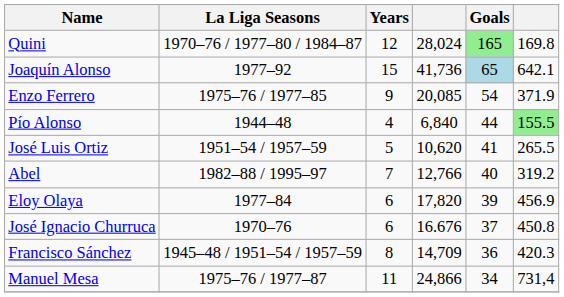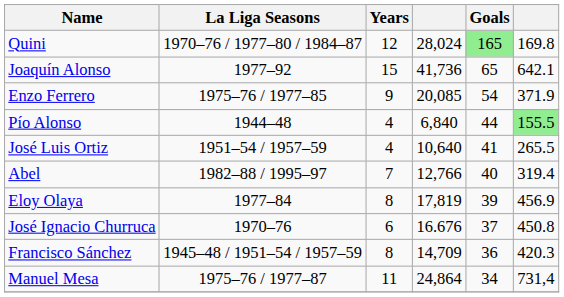 <table class="wikitable">
 <tr>
 <th>Name</th>
 <th>La Liga Seasons</th>
 <th>Years</th>
 <th></th>
 <th>Goals</th>
 <th></th>
 </tr>
 <tr>
 <td> <a href='#'>Quini</a></td>
 <td align="center">1970–76 / 1977–80 / 1984–87</td>
 <td align="center">12</td>
 <td align="center">28,024</td>
 <td style="background:#90EE90;" align="center">165</td>
 <td align="center">169.8</td>
 </tr>
 <tr>
 <td> <a href='#'>Joaquín Alonso</a></td>
 <td align="center">1977–92</td>
 <td align="center">15</td>
 <td align="center">41,736</td>
-<td align="center" style="background: lightblue;">65</td>
+<td align="center">65</td>
 <td align="center">642.1</td>
 </tr>
 <tr>
 <td> <a href='#'>Enzo Ferrero</a></td>
 <td align="center">1975–76 / 1977–85</td>
 <td align="center">9</td>
 <td align="center">20,085</td>
 <td align="center">54</td>
 <td align="center">371.9</td>
 </tr>
 <tr>
 <td> <a href='#'>Pío Alonso</a></td>
 <td align="center">1944–48</td>
 <td align="center">4</td>
 <td align="center">6,840</td>
 <td align="center">44</td>
 <td style="background:#90EE90;" align="center">155.5</td>
 </tr>
 <tr>
 <td> <a href='#'>José Luis Ortiz</a></td>
 <td align="center">1951–54 / 1957–59</td>
-<td align="center">5</td>
-<td align="center">10,620</td>
+<td align="center">4</td>
+<td align="center">10,640</td>
 <td align="center">41</td>
 <td align="center">265.5</td>
 </tr>
 <tr>
 <td> <a href='#'>Abel</a></td>
 <td align="center">1982–88 / 1995–97</td>
 <td align="center">7</td>
 <td align="center">12,766</td>
 <td align="center">40</td>
-<td align="center">319.2</td>
+<td align="center">319.4</td>
 </tr>
 <tr>
 <td> <a href='#'>Eloy Olaya</a></td>
 <td align="center">1977–84</td>
-<td align="center">6</td>
-<td align="center">17,820</td>
+<td align="center">8</td>
+<td align="center">17,819</td>
 <td align="center">39</td>
 <td align="center">456.9</td>
 </tr>
 <tr>
 <td> <a href='#'>José Ignacio Churruca</a></td>
 <td align="center">1970–76</td>
 <td align="center">6</td>
 <td align="center">16.676</td>
 <td align="center">37</td>
 <td align="center">450.8</td>
 </tr>
 <tr>
 <td> <a href='#'>Francisco Sánchez</a></td>
 <td align="center">1945–48 / 1951–54 / 1957–59</td>
 <td align="center">8</td>
 <td align="center">14,709</td>
 <td align="center">36</td>
 <td align="center">420.3</td>
 </tr>
 <tr>
 <td> <a href='#'>Manuel Mesa</a></td>
 <td align="center">1975–76 / 1977–87</td>
 <td align="center">11</td>
-<td align="center">24,866</td>
+<td align="center">24,864</td>
 <td align="center">34</td>
 <td align="center">731,4</td>
 </tr>
 <tr>
 </tr>
 </table>
